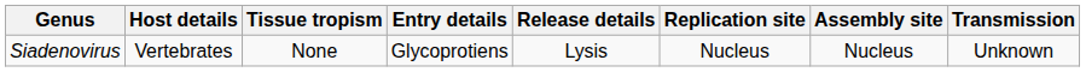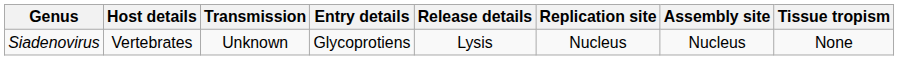 <table class="wikitable sortable" style="text-align:center">
 <tr>
 <th>Genus</th>
 <th>Host details</th>
-<th>Tissue tropism</th>
+<th>Transmission</th>
 <th>Entry details</th>
 <th>Release details</th>
 <th>Replication site</th>
 <th>Assembly site</th>
-<th>Transmission</th>
+<th>Tissue tropism</th>
 </tr>
 <tr>
 <td><em>Siadenovirus</em></td>
 <td>Vertebrates</td>
-<td>None</td>
+<td>Unknown</td>
 <td>Glycoprotiens</td>
 <td>Lysis</td>
 <td>Nucleus</td>
 <td>Nucleus</td>
-<td>Unknown</td>
+<td>None</td>
 </tr>
 </table>
